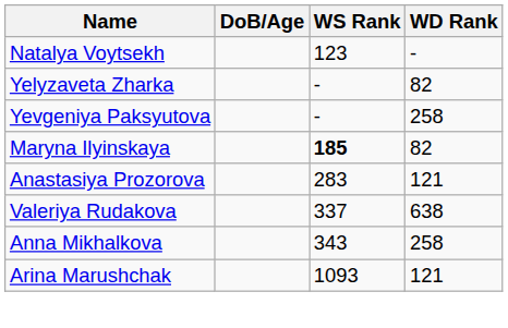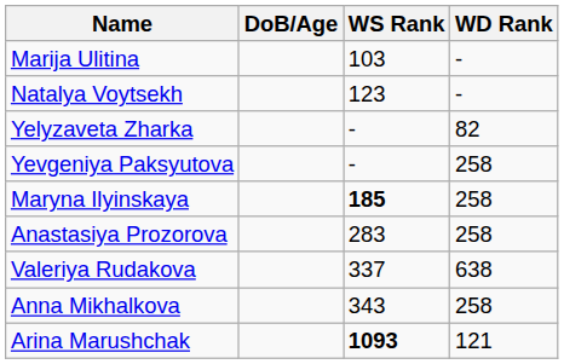 <table class="wikitable" style="text-align: left; font-size:95%;">
 <tr>
 <th>Name</th>
 <th>DoB/Age</th>
 <th>WS Rank</th>
 <th>WD Rank</th>
+</tr>
+<tr>
+<td><a href='#'>Marija Ulitina</a></td>
+<td></td>
+<td>103</td>
+<td>-</td>
 </tr>
 <tr>
 <td><a href='#'>Natalya Voytsekh</a></td>
 <td></td>
 <td>123</td>
 <td>-</td>
 </tr>
 <tr>
 <td><a href='#'>Yelyzaveta Zharka</a></td>
 <td></td>
 <td>-</td>
 <td>82</td>
 </tr>
 <tr>
 <td><a href='#'>Yevgeniya Paksyutova</a></td>
 <td></td>
 <td>-</td>
 <td>258</td>
 </tr>
 <tr>
 <td><a href='#'>Maryna Ilyinskaya</a></td>
 <td></td>
 <td><strong>185</strong></td>
-<td>82</td>
+<td>258</td>
 </tr>
 <tr>
 <td><a href='#'>Anastasiya Prozorova</a></td>
 <td></td>
 <td>283</td>
-<td>121</td>
+<td>258</td>
 </tr>
 <tr>
 <td><a href='#'>Valeriya Rudakova</a></td>
 <td></td>
 <td>337</td>
 <td>638</td>
 </tr>
 <tr>
 <td><a href='#'>Anna Mikhalkova</a></td>
 <td></td>
 <td>343</td>
 <td>258</td>
 </tr>
 <tr>
 <td><a href='#'>Arina Marushchak</a></td>
 <td></td>
-<td>1093</td>
+<td><strong>1093</strong></td>
 <td>121</td>
 </tr>
 </table>
